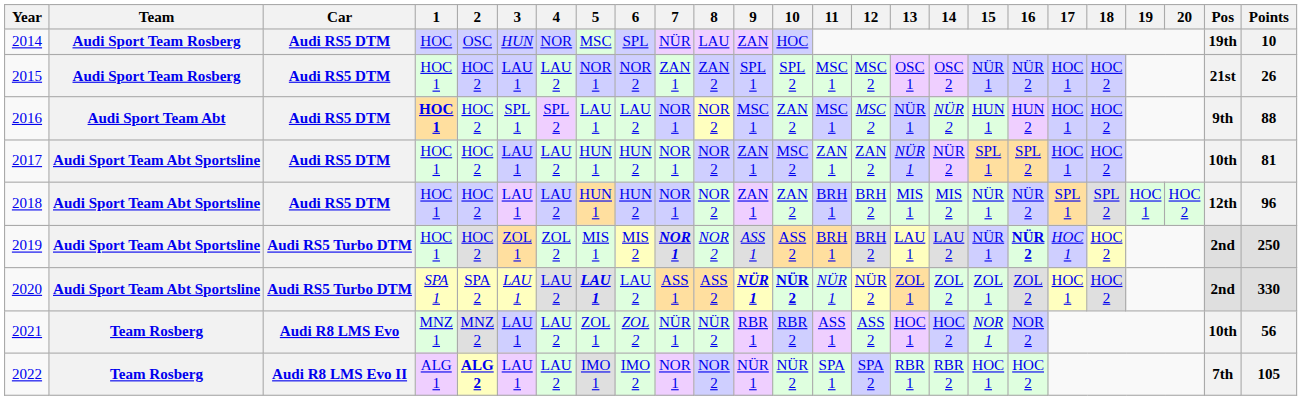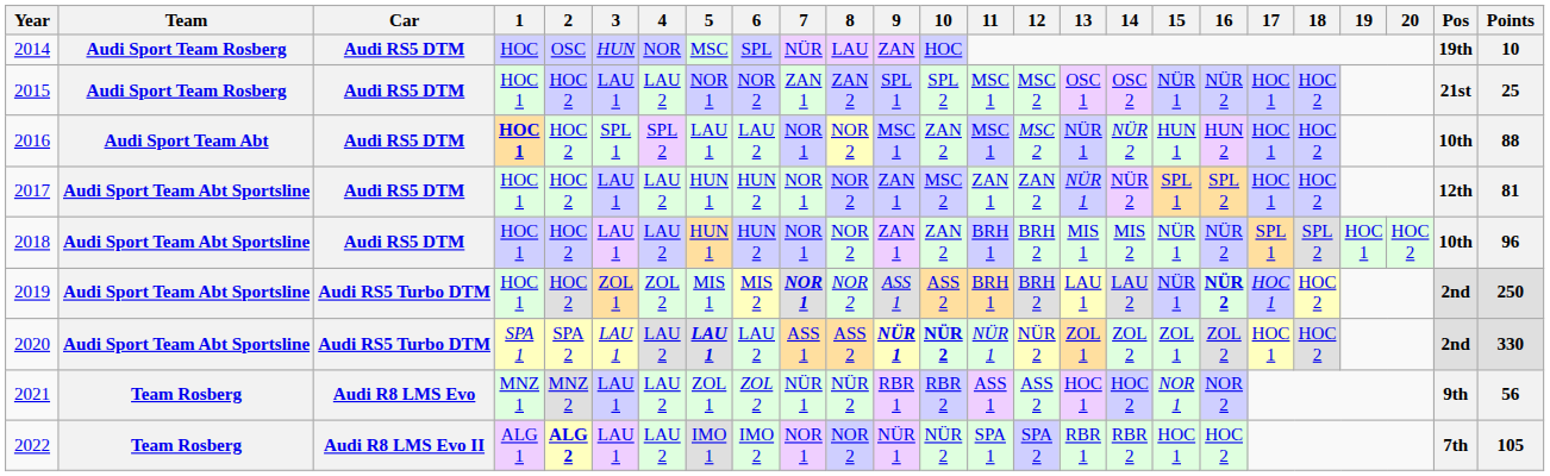 <table class="wikitable" style="text-align:center; font-size:85%">
 <tr>
 <th> Year </th>
 <th>Team</th>
 <th>Car</th>
 <th>1</th>
 <th>2</th>
 <th>3</th>
 <th>4</th>
 <th>5</th>
 <th>6</th>
 <th>7</th>
 <th>8</th>
 <th>9</th>
 <th>10</th>
 <th>11</th>
 <th>12</th>
 <th>13</th>
 <th>14</th>
 <th>15</th>
 <th>16</th>
 <th>17</th>
 <th>18</th>
 <th>19</th>
 <th>20</th>
 <th> Pos </th>
 <th> Points </th>
 </tr>
 <tr>
 <td><a href='#'>2014</a></td>
 <th nowrap><a href='#'>Audi Sport Team Rosberg</a></th>
 <th nowrap><a href='#'>Audi RS5 DTM</a></th>
 <td style="background:#CFCFFF;"><a href='#'>HOC</a><br></td>
 <td style="background:#CFCFFF;"><a href='#'>OSC</a><br></td>
 <td style="background:#CFCFFF;"><em><a href='#'>HUN</a></em><br></td>
 <td style="background:#CFCFFF;"><a href='#'>NOR</a><br></td>
 <td style="background:#DFFFDF;"><a href='#'>MSC</a><br></td>
 <td style="background:#CFCFFF;"><a href='#'>SPL</a><br></td>
 <td style="background:#EFCFFF;"><a href='#'>NÜR</a><br></td>
 <td style="background:#EFCFFF;"><a href='#'>LAU</a><br></td>
 <td style="background:#EFCFFF;"><a href='#'>ZAN</a><br></td>
 <td style="background:#CFCFFF;"><a href='#'>HOC</a><br></td>
 <td colspan=10></td>
 <th>19th</th>
 <th>10</th>
 </tr>
 <tr>
 <td><a href='#'>2015</a></td>
 <th nowrap><a href='#'>Audi Sport Team Rosberg</a></th>
 <th nowrap><a href='#'>Audi RS5 DTM</a></th>
 <td style="background:#DFFFDF;"><a href='#'>HOC<br>1</a><br></td>
 <td style="background:#CFCFFF;"><a href='#'>HOC<br>2</a><br></td>
 <td style="background:#CFCFFF;"><a href='#'>LAU<br>1</a><br></td>
 <td style="background:#DFFFDF;"><a href='#'>LAU<br>2</a><br></td>
 <td style="background:#CFCFFF;"><a href='#'>NOR<br>1</a><br></td>
 <td style="background:#CFCFFF;"><a href='#'>NOR<br>2</a><br></td>
 <td style="background:#DFFFDF;"><a href='#'>ZAN<br>1</a><br></td>
 <td style="background:#CFCFFF;"><a href='#'>ZAN<br>2</a><br></td>
 <td style="background:#CFCFFF;"><a href='#'>SPL<br>1</a><br></td>
 <td style="background:#DFFFDF;"><a href='#'>SPL<br>2</a><br></td>
 <td style="background:#DFFFDF;"><a href='#'>MSC<br>1</a><br></td>
 <td style="background:#DFFFDF;"><a href='#'>MSC<br>2</a><br></td>
 <td style="background:#EFCFFF;"><a href='#'>OSC<br>1</a><br></td>
 <td style="background:#EFCFFF;"><a href='#'>OSC<br>2</a><br></td>
 <td style="background:#CFCFFF;"><a href='#'>NÜR<br>1</a><br></td>
 <td style="background:#CFCFFF;"><a href='#'>NÜR<br>2</a><br></td>
 <td style="background:#CFCFFF;"><a href='#'>HOC<br>1</a><br></td>
 <td style="background:#CFCFFF;"><a href='#'>HOC<br>2</a><br></td>
 <td colspan=2></td>
 <th>21st</th>
-<th>26</th>
+<th>25</th>
 </tr>
 <tr>
 <td><a href='#'>2016</a></td>
 <th nowrap><a href='#'>Audi Sport Team Abt</a></th>
 <th nowrap><a href='#'>Audi RS5 DTM</a></th>
 <td style="background:#FFDF9F;"><strong><a href='#'>HOC<br>1</a></strong><br></td>
 <td style="background:#DFFFDF;"><a href='#'>HOC<br>2</a><br></td>
 <td style="background:#DFFFDF;"><a href='#'>SPL<br>1</a><br></td>
 <td style="background:#EFCFFF;"><a href='#'>SPL<br>2</a><br></td>
 <td style="background:#DFFFDF;"><a href='#'>LAU<br>1</a><br></td>
 <td style="background:#DFFFDF;"><a href='#'>LAU<br>2</a><br></td>
 <td style="background:#CFCFFF;"><a href='#'>NOR<br>1</a><br></td>
 <td style="background:#FFFFBF;"><a href='#'>NOR<br>2</a><br></td>
 <td style="background:#CFCFFF;"><a href='#'>MSC<br>1</a><br></td>
 <td style="background:#DFFFDF;"><a href='#'>ZAN<br>2</a><br></td>
 <td style="background:#CFCFFF;"><a href='#'>MSC<br>1</a><br></td>
 <td style="background:#DFFFDF;"><em><a href='#'>MSC<br>2</a></em><br></td>
 <td style="background:#CFCFFF;"><a href='#'>NÜR<br>1</a><br></td>
 <td style="background:#DFFFDF;"><em><a href='#'>NÜR<br>2</a></em><br></td>
 <td style="background:#DFFFDF;"><a href='#'>HUN<br>1</a><br></td>
 <td style="background:#EFCFFF;"><a href='#'>HUN<br>2</a><br></td>
 <td style="background:#CFCFFF;"><a href='#'>HOC<br>1</a><br></td>
 <td style="background:#CFCFFF;"><a href='#'>HOC<br>2</a><br></td>
 <td colspan=2></td>
-<th>9th</th>
+<th>10th</th>
 <th>88</th>
 </tr>
 <tr>
 <td><a href='#'>2017</a></td>
 <th nowrap><a href='#'>Audi Sport Team Abt Sportsline</a></th>
 <th nowrap><a href='#'>Audi RS5 DTM</a></th>
 <td style="background:#DFFFDF;"><a href='#'>HOC<br>1</a><br></td>
 <td style="background:#DFFFDF;"><a href='#'>HOC<br>2</a><br></td>
 <td style="background:#CFCFFF;"><a href='#'>LAU<br>1</a><br></td>
 <td style="background:#DFFFDF;"><a href='#'>LAU<br>2</a><br></td>
 <td style="background:#DFFFDF;"><a href='#'>HUN<br>1</a><br></td>
 <td style="background:#DFFFDF;"><a href='#'>HUN<br>2</a><br></td>
 <td style="background:#DFFFDF;"><a href='#'>NOR<br>1</a><br></td>
 <td style="background:#CFCFFF;"><a href='#'>NOR<br>2</a><br></td>
 <td style="background:#CFCFFF;"><a href='#'>ZAN<br>1</a><br></td>
 <td style="background:#CFCFFF;"><a href='#'>MSC<br>2</a><br></td>
 <td style="background:#DFFFDF;"><a href='#'>ZAN<br>1</a><br></td>
 <td style="background:#DFFFDF;"><a href='#'>ZAN<br>2</a><br></td>
 <td style="background:#CFCFFF;"><em><a href='#'>NÜR<br>1</a></em><br></td>
 <td style="background:#EFCFFF;"><a href='#'>NÜR<br>2</a><br></td>
 <td style="background:#FFDF9F;"><a href='#'>SPL<br>1</a><br></td>
 <td style="background:#FFDF9F;"><a href='#'>SPL<br>2</a><br></td>
 <td style="background:#CFCFFF;"><a href='#'>HOC<br>1</a><br></td>
 <td style="background:#CFCFFF;"><a href='#'>HOC<br>2</a><br></td>
 <td colspan=2></td>
-<th>10th</th>
+<th>12th</th>
 <th>81</th>
 </tr>
 <tr>
 <td><a href='#'>2018</a></td>
 <th nowrap><a href='#'>Audi Sport Team Abt Sportsline</a></th>
 <th nowrap><a href='#'>Audi RS5 DTM</a></th>
 <td style="background:#CFCFFF;"><a href='#'>HOC<br>1</a><br></td>
 <td style="background:#CFCFFF;"><a href='#'>HOC<br>2</a><br></td>
 <td style="background:#EFCFFF;"><a href='#'>LAU<br>1</a><br></td>
 <td style="background:#CFCFFF;"><a href='#'>LAU<br>2</a><br></td>
 <td style="background:#FFDF9F;"><a href='#'>HUN<br>1</a><br></td>
 <td style="background:#CFCFFF;"><a href='#'>HUN<br>2</a><br></td>
 <td style="background:#CFCFFF;"><a href='#'>NOR<br>1</a><br></td>
 <td style="background:#DFFFDF;"><a href='#'>NOR<br>2</a><br></td>
 <td style="background:#EFCFFF;"><a href='#'>ZAN<br>1</a><br></td>
 <td style="background:#DFFFDF;"><a href='#'>ZAN<br>2</a><br></td>
 <td style="background:#CFCFFF;"><a href='#'>BRH<br>1</a><br></td>
 <td style="background:#DFFFDF;"><a href='#'>BRH<br>2</a><br></td>
 <td style="background:#DFFFDF;"><a href='#'>MIS<br>1</a><br></td>
 <td style="background:#DFFFDF;"><a href='#'>MIS<br>2</a><br></td>
 <td style="background:#DFFFDF;"><a href='#'>NÜR<br>1</a><br></td>
 <td style="background:#CFCFFF;"><a href='#'>NÜR<br>2</a><br></td>
 <td style="background:#FFDF9F;"><a href='#'>SPL<br>1</a><br></td>
 <td style="background:#DFDFDF;"><a href='#'>SPL<br>2</a><br></td>
 <td style="background:#DFFFDF;"><a href='#'>HOC<br>1</a><br></td>
 <td style="background:#DFFFDF;"><a href='#'>HOC<br>2</a><br></td>
-<th>12th</th>
+<th>10th</th>
 <th>96</th>
 </tr>
 <tr>
 <td><a href='#'>2019</a></td>
 <th nowrap><a href='#'>Audi Sport Team Abt Sportsline</a></th>
 <th nowrap><a href='#'>Audi RS5 Turbo DTM</a></th>
 <td style="background:#DFFFDF;"><a href='#'>HOC<br>1</a><br></td>
 <td style="background:#DFDFDF;"><a href='#'>HOC<br>2</a><br></td>
 <td style="background:#FFDF9F;"><a href='#'>ZOL<br>1</a><br></td>
 <td style="background:#DFFFDF;"><a href='#'>ZOL<br>2</a><br></td>
 <td style="background:#DFFFDF;"><a href='#'>MIS<br>1</a><br></td>
 <td style="background:#FFFFBF;"><a href='#'>MIS<br>2</a><br></td>
 <td style="background:#DFDFDF;"><strong><em><a href='#'>NOR<br>1</a></em></strong><br></td>
 <td style="background:#DFFFDF;"><em><a href='#'>NOR<br>2</a></em><br></td>
 <td style="background:#DFDFDF;"><em><a href='#'>ASS<br>1</a></em><br></td>
 <td style="background:#FFDF9F;"><a href='#'>ASS<br>2</a><br></td>
 <td style="background:#FFDF9F;"><a href='#'>BRH<br>1</a><br></td>
 <td style="background:#DFDFDF;"><a href='#'>BRH<br>2</a><br></td>
 <td style="background:#FFFFBF;"><a href='#'>LAU<br>1</a><br></td>
 <td style="background:#DFDFDF;"><a href='#'>LAU<br>2</a><br></td>
 <td style="background:#CFCFFF;"><a href='#'>NÜR<br>1</a><br></td>
 <td style="background:#DFFFDF;"><strong><a href='#'>NÜR<br>2</a><br></strong></td>
 <td style="background:#CFCFFF;"><em><a href='#'>HOC<br>1</a></em><br></td>
 <td style="background:#FFFFBF;"><a href='#'>HOC<br>2</a><br></td>
 <td colspan=2></td>
 <th style="background:#DFDFDF;">2nd</th>
 <th style="background:#DFDFDF;">250</th>
 </tr>
 <tr>
 <td><a href='#'>2020</a></td>
 <th nowrap><a href='#'>Audi Sport Team Abt Sportsline</a></th>
 <th nowrap><a href='#'>Audi RS5 Turbo DTM</a></th>
 <td style="background:#FFFFBF;"><em><a href='#'>SPA<br>1</a></em><br></td>
 <td style="background:#FFFFBF;"><a href='#'>SPA<br>2</a><br></td>
 <td style="background:#FFFFBF;"><em><a href='#'>LAU<br>1</a></em><br></td>
 <td style="background:#DFDFDF;"><a href='#'>LAU<br>2</a><br></td>
 <td style="background:#DFDFDF;"><strong><em><a href='#'>LAU<br>1</a></em></strong><br></td>
 <td style="background:#DFFFDF;"><a href='#'>LAU<br>2</a><br></td>
 <td style="background:#FFDF9F;"><a href='#'>ASS<br>1</a><br></td>
 <td style="background:#FFDF9F;"><a href='#'>ASS<br>2</a><br></td>
 <td style="background:#FFFFBF;"><strong><em><a href='#'>NÜR<br>1</a></em></strong><br></td>
 <td style="background:#DFFFDF;"><strong><a href='#'>NÜR<br>2</a></strong><br></td>
 <td style="background:#DFFFDF;"><em><a href='#'>NÜR<br>1</a></em><br></td>
 <td style="background:#FFFFBF;"><a href='#'>NÜR<br>2</a><br></td>
 <td style="background:#FFDF9F;"><a href='#'>ZOL<br>1</a><br></td>
 <td style="background:#DFFFDF;"><a href='#'>ZOL<br>2</a><br></td>
 <td style="background:#DFFFDF;"><a href='#'>ZOL<br>1</a><br></td>
 <td style="background:#DFDFDF;"><a href='#'>ZOL<br>2</a><br></td>
 <td style="background:#FFFFBF;"><a href='#'>HOC<br>1</a><br></td>
 <td style="background:#DFDFDF;"><a href='#'>HOC<br>2</a><br></td>
 <td colspan=2></td>
 <th style="background:#DFDFDF;">2nd</th>
 <th style="background:#DFDFDF;">330</th>
 </tr>
 <tr>
 <td><a href='#'>2021</a></td>
 <th nowrap><a href='#'>Team Rosberg</a></th>
 <th nowrap><a href='#'>Audi R8 LMS Evo</a></th>
 <td style="background:#DFFFDF;"><a href='#'>MNZ<br>1</a><br></td>
 <td style="background:#DFDFDF;"><a href='#'>MNZ<br>2</a><br></td>
 <td style="background:#CFCFFF;"><a href='#'>LAU<br>1</a><br></td>
 <td style="background:#DFFFDF;"><a href='#'>LAU<br>2</a><br></td>
 <td style="background:#DFFFDF;"><a href='#'>ZOL<br>1</a><br></td>
 <td style="background:#DFFFDF;"><em><a href='#'>ZOL<br>2</a></em><br></td>
 <td style="background:#DFFFDF;"><a href='#'>NÜR<br>1</a><br></td>
 <td style="background:#DFFFDF;"><a href='#'>NÜR<br>2</a><br></td>
 <td style="background:#EFCFFF;"><a href='#'>RBR<br>1</a><br></td>
 <td style="background:#CFCFFF;"><a href='#'>RBR<br>2</a><br></td>
 <td style="background:#EFCFFF;"><a href='#'>ASS<br>1</a><br></td>
 <td style="background:#DFFFDF;"><a href='#'>ASS<br>2</a><br></td>
 <td style="background:#EFCFFF;"><a href='#'>HOC<br>1</a><br></td>
 <td style="background:#CFCFFF;"><a href='#'>HOC<br>2</a><br></td>
 <td style="background:#DFFFDF;"><em><a href='#'>NOR<br>1</a></em><br></td>
 <td style="background:#CFCFFF;"><a href='#'>NOR<br>2</a><br></td>
 <td colspan=4></td>
-<th>10th</th>
+<th>9th</th>
 <th>56</th>
 </tr>
 <tr>
 <td><a href='#'>2022</a></td>
 <th nowrap><a href='#'>Team Rosberg</a></th>
 <th nowrap><a href='#'>Audi R8 LMS Evo II</a></th>
 <td style="background:#EFCFFF;"><a href='#'>ALG<br>1</a><br></td>
 <td style="background:#FFFFBF;"><strong><a href='#'>ALG<br>2</a></strong><br></td>
 <td style="background:#EFCFFF;"><a href='#'>LAU<br>1</a><br></td>
 <td style="background:#DFFFDF;"><a href='#'>LAU<br>2</a><br></td>
 <td style="background:#DFDFDF;"><a href='#'>IMO<br>1</a><br></td>
 <td style="background:#DFFFDF;"><a href='#'>IMO<br>2</a><br></td>
 <td style="background:#EFCFFF;"><a href='#'>NOR<br>1</a><br></td>
 <td style="background:#CFCFFF;"><a href='#'>NOR<br>2</a><br></td>
 <td style="background:#EFCFFF;"><a href='#'>NÜR<br>1</a><br></td>
 <td style="background:#DFFFDF;"><a href='#'>NÜR<br>2</a><br></td>
 <td style="background:#DFFFDF;"><a href='#'>SPA<br>1</a><br></td>
 <td style="background:#CFCFFF;"><a href='#'>SPA<br>2</a><br></td>
 <td style="background:#DFFFDF;"><a href='#'>RBR<br>1</a><br></td>
 <td style="background:#DFFFDF;"><a href='#'>RBR<br>2</a><br></td>
 <td style="background:#DFFFDF;"><a href='#'>HOC<br>1</a><br></td>
 <td style="background:#DFFFDF;"><a href='#'>HOC<br>2</a><br></td>
 <td colspan=4></td>
 <th>7th</th>
 <th>105</th>
 </tr>
 </table>
